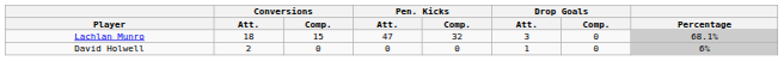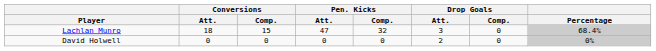 <table class="wikitable" style="text-align:center; line-height: 90%; font-size:90%;" width=80%>
 <tr>
 <th></th>
 <th colspan=2>Conversions</th>
 <th colspan=2>Pen. Kicks</th>
 <th colspan=2>Drop Goals</th>
 <th></th>
 </tr>
 <tr>
 <th width=27%>Player</th>
 <th width=9%>Att.</th>
 <th width=9%>Comp.</th>
 <th width=9%>Att.</th>
 <th width=9%>Comp.</th>
 <th width=9%>Att.</th>
 <th width=9%>Comp.</th>
 <th width=19%>Percentage</th>
 </tr>
 <tr>
 <td><a href='#'>Lachlan Munro</a></td>
 <td>18</td>
 <td>15</td>
 <td>47</td>
 <td>32</td>
 <td>3</td>
 <td>0</td>
-<td bgcolor=#cccccc>68.1%</td>
+<td bgcolor=#cccccc>68.4%</td>
 </tr>
 <tr>
 <td>David Holwell</td>
-<td>2</td>
 <td>0</td>
 <td>0</td>
 <td>0</td>
-<td>1</td>
 <td>0</td>
-<td bgcolor=#cccccc>6%</td>
+<td>2</td>
+<td>0</td>
+<td bgcolor=#cccccc>0%</td>
 </tr>
 </table>
